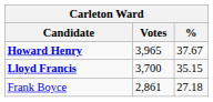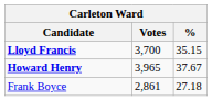 <table class="wikitable">
 <tr>
 <th colspan="3">Carleton Ward</th>
 </tr>
 <tr>
 <th style="width: 170px">Candidate</th>
 <th style="width: 50px">Votes</th>
 <th style="width: 40px">%</th>
 </tr>
 <tr>
+<td><strong><a href='#'>Lloyd Francis</a></strong></td>
+<td>3,700</td>
+<td>35.15</td>
+</tr>
+<tr>
 <td><strong><a href='#'>Howard Henry</a></strong></td>
 <td>3,965</td>
 <td>37.67</td>
-</tr>
-<tr>
-<td><strong><a href='#'>Lloyd Francis</a></strong></td>
-<td>3,700</td>
-<td>35.15</td>
 </tr>
 <tr>
 <td><a href='#'>Frank Boyce</a></td>
 <td>2,861</td>
 <td>27.18</td>
 </tr>
 </table>
